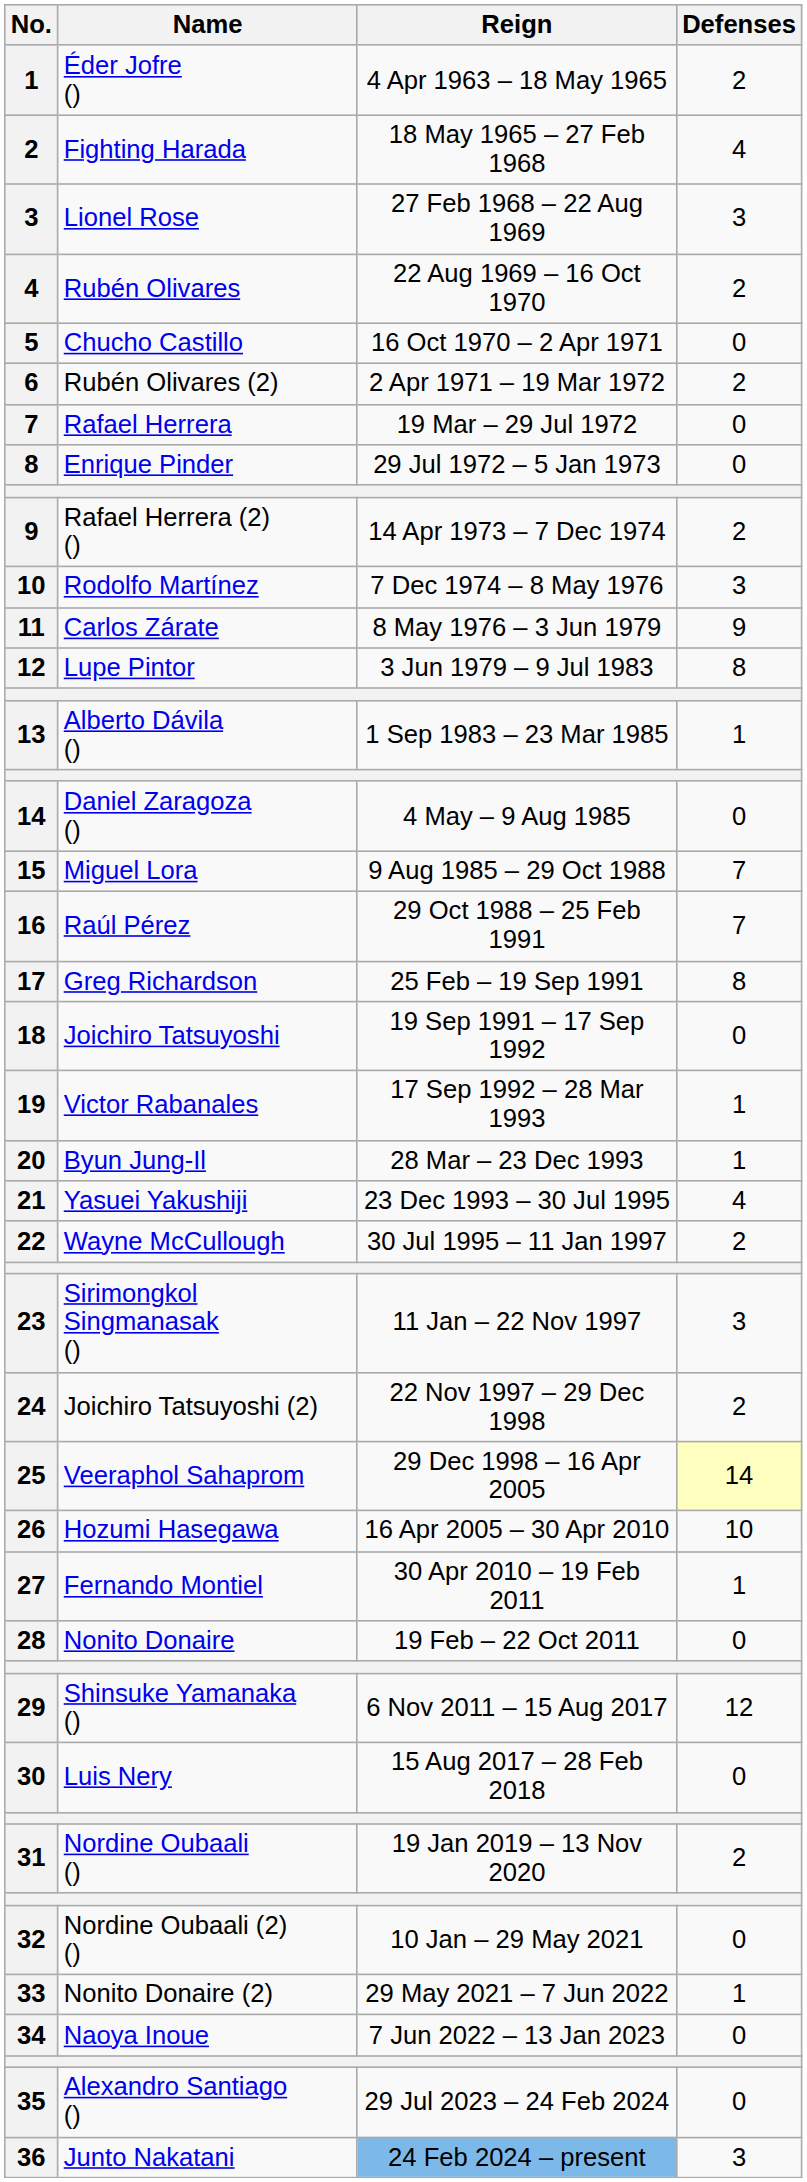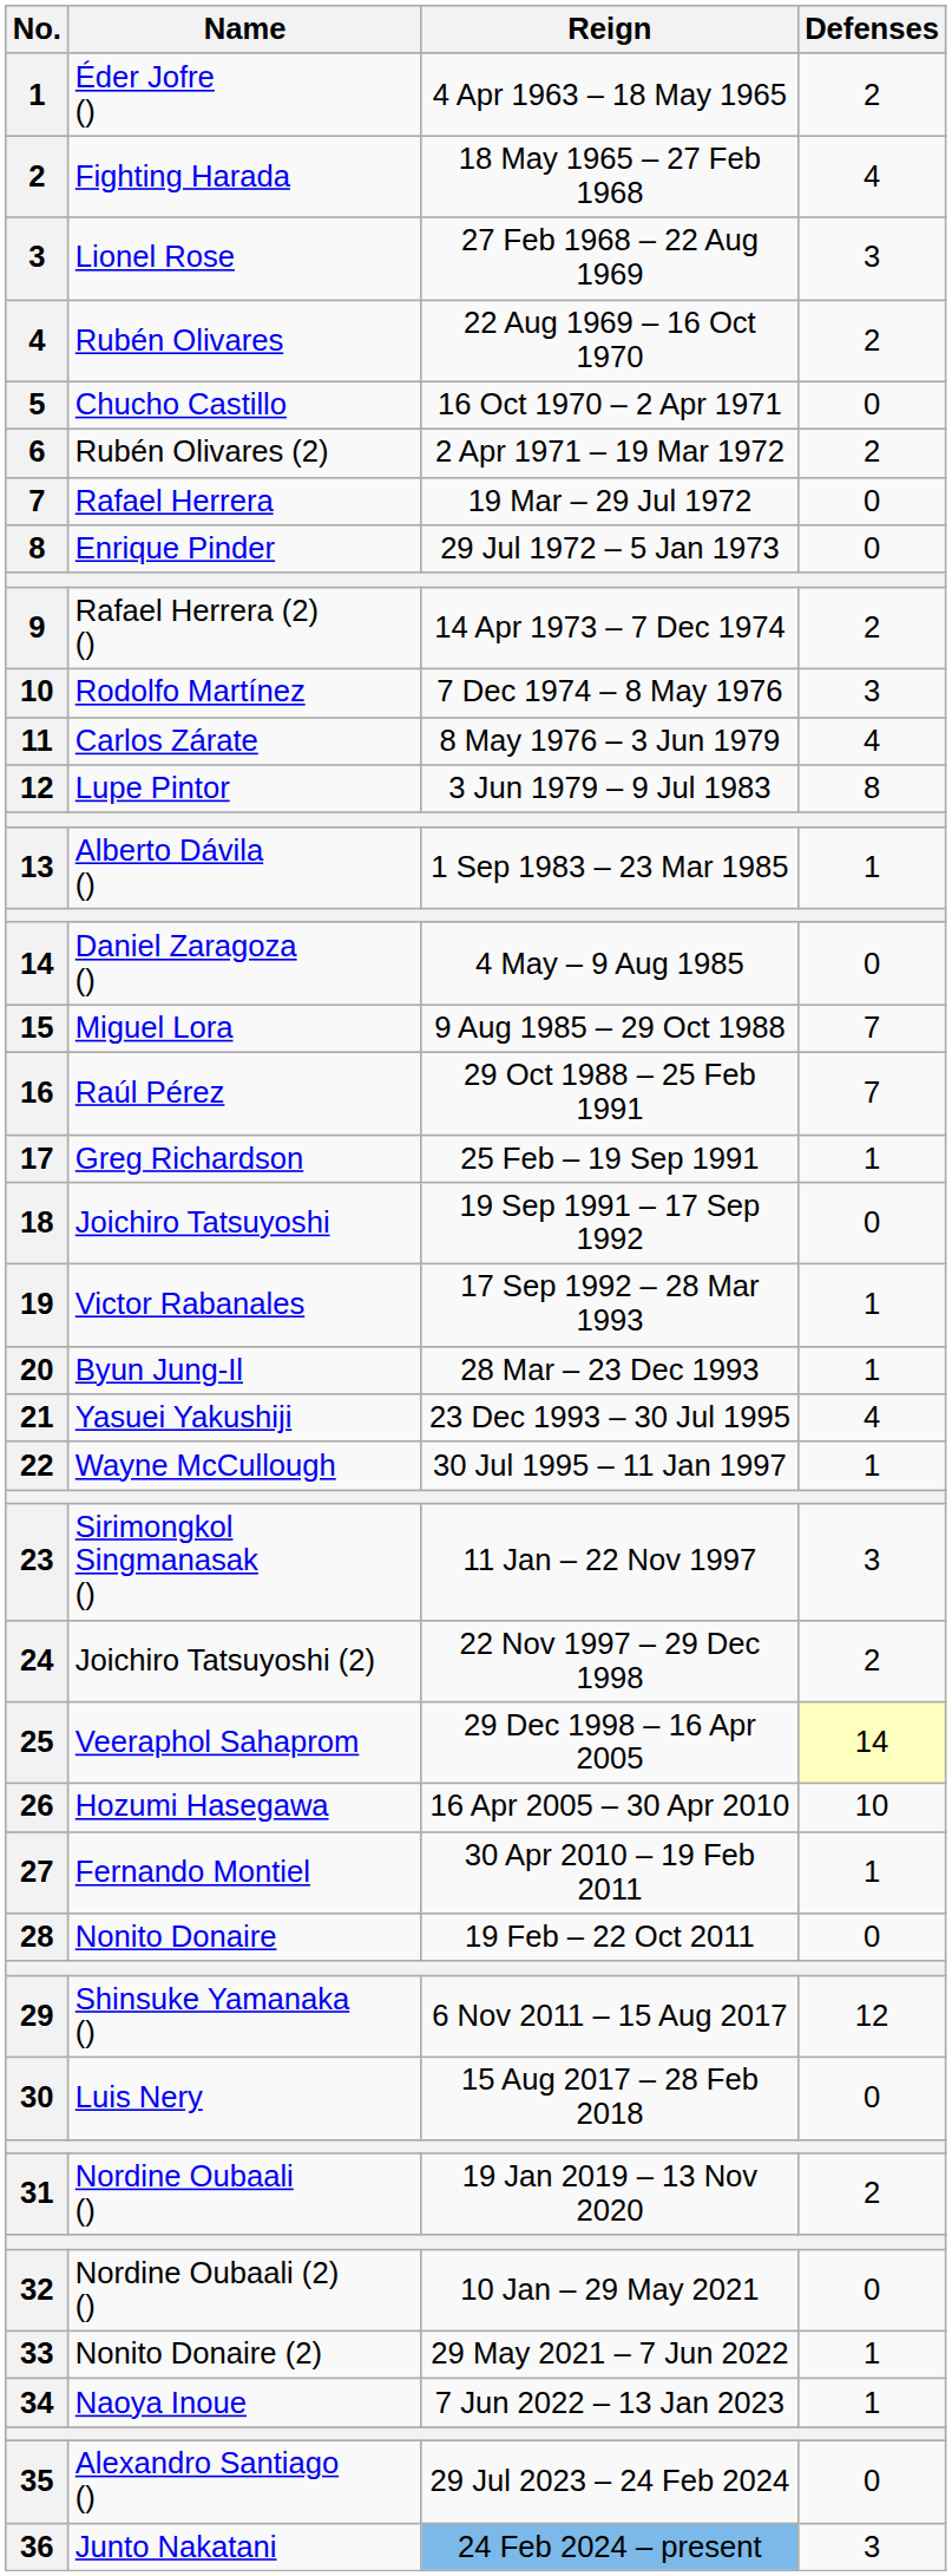 <table class="wikitable sortable" style="width:80%;">
 <tr>
 <th>No.</th>
 <th>Name</th>
 <th>Reign</th>
 <th>Defenses</th>
 </tr>
 <tr>
 <th>1</th>
 <td align="left"><a href='#'>Éder Jofre</a><br>()</td>
 <td style="text-align:center;">4 Apr 1963 – 18 May 1965</td>
 <td style="text-align:center;">2</td>
 </tr>
 <tr>
 <th>2</th>
 <td align="left"><a href='#'>Fighting Harada</a></td>
 <td style="text-align:center;">18 May 1965 – 27 Feb 1968</td>
 <td style="text-align:center;">4</td>
 </tr>
 <tr>
 <th>3</th>
 <td align="left"><a href='#'>Lionel Rose</a></td>
 <td style="text-align:center;">27 Feb 1968 – 22 Aug 1969</td>
 <td style="text-align:center;">3</td>
 </tr>
 <tr>
 <th>4</th>
 <td align="left"><a href='#'>Rubén Olivares</a></td>
 <td style="text-align:center;">22 Aug 1969 – 16 Oct 1970</td>
 <td style="text-align:center;">2</td>
 </tr>
 <tr>
 <th>5</th>
 <td align="left"><a href='#'>Chucho Castillo</a></td>
 <td style="text-align:center;">16 Oct 1970 – 2 Apr 1971</td>
 <td style="text-align:center;">0</td>
 </tr>
 <tr>
 <th>6</th>
 <td align="left">Rubén Olivares (2)</td>
 <td style="text-align:center;">2 Apr 1971 – 19 Mar 1972</td>
 <td style="text-align:center;">2</td>
 </tr>
 <tr>
 <th>7</th>
 <td align="left"><a href='#'>Rafael Herrera</a></td>
 <td style="text-align:center;">19 Mar – 29 Jul 1972</td>
 <td style="text-align:center;">0</td>
 </tr>
 <tr>
 <th>8</th>
 <td align="left"><a href='#'>Enrique Pinder</a></td>
 <td style="text-align:center;">29 Jul 1972 – 5 Jan 1973</td>
 <td style="text-align:center;">0</td>
 </tr>
 <tr align=center>
 <th colspan=4></th>
 </tr>
 <tr>
 <th>9</th>
 <td align="left">Rafael Herrera (2)<br>()</td>
 <td style="text-align:center;">14 Apr 1973 – 7 Dec 1974</td>
 <td style="text-align:center;">2</td>
 </tr>
 <tr>
 <th>10</th>
 <td align="left"><a href='#'>Rodolfo Martínez</a></td>
 <td style="text-align:center;">7 Dec 1974 – 8 May 1976</td>
 <td style="text-align:center;">3</td>
 </tr>
 <tr>
 <th>11</th>
 <td align="left"><a href='#'>Carlos Zárate</a></td>
 <td style="text-align:center;">8 May 1976 – 3 Jun 1979</td>
-<td style="text-align:center;">9</td>
+<td style="text-align:center;">4</td>
 </tr>
 <tr>
 <th>12</th>
 <td align="left"><a href='#'>Lupe Pintor</a></td>
 <td style="text-align:center;">3 Jun 1979 – 9 Jul 1983</td>
 <td style="text-align:center;">8</td>
 </tr>
 <tr align=center>
 <th colspan=4></th>
 </tr>
 <tr>
 <th>13</th>
 <td align="left"><a href='#'>Alberto Dávila</a><br>()</td>
 <td style="text-align:center;">1 Sep 1983 – 23 Mar 1985</td>
 <td style="text-align:center;">1</td>
 </tr>
 <tr align=center>
 <th colspan=4></th>
 </tr>
 <tr>
 <th>14</th>
 <td align="left"><a href='#'>Daniel Zaragoza</a><br>()</td>
 <td style="text-align:center;">4 May – 9 Aug 1985</td>
 <td style="text-align:center;">0</td>
 </tr>
 <tr>
 <th>15</th>
 <td align="left"><a href='#'>Miguel Lora</a></td>
 <td style="text-align:center;">9 Aug 1985 – 29 Oct 1988</td>
 <td style="text-align:center;">7</td>
 </tr>
 <tr>
 <th>16</th>
 <td align="left"><a href='#'>Raúl Pérez</a></td>
 <td style="text-align:center;">29 Oct 1988 – 25 Feb 1991</td>
 <td style="text-align:center;">7</td>
 </tr>
 <tr>
 <th>17</th>
 <td align="left"><a href='#'>Greg Richardson</a></td>
 <td style="text-align:center;">25 Feb – 19 Sep 1991</td>
-<td style="text-align:center;">8</td>
+<td style="text-align:center;">1</td>
 </tr>
 <tr>
 <th>18</th>
 <td align="left"><a href='#'>Joichiro Tatsuyoshi</a></td>
 <td style="text-align:center;">19 Sep 1991 – 17 Sep 1992</td>
 <td style="text-align:center;">0</td>
 </tr>
 <tr>
 <th>19</th>
 <td align="left"><a href='#'>Victor Rabanales</a></td>
 <td style="text-align:center;">17 Sep 1992 – 28 Mar 1993</td>
 <td style="text-align:center;">1</td>
 </tr>
 <tr>
 <th>20</th>
 <td align="left"><a href='#'>Byun Jung-Il</a></td>
 <td style="text-align:center;">28 Mar – 23 Dec 1993</td>
 <td style="text-align:center;">1</td>
 </tr>
 <tr>
 <th>21</th>
 <td align="left"><a href='#'>Yasuei Yakushiji</a></td>
 <td style="text-align:center;">23 Dec 1993 – 30 Jul 1995</td>
 <td style="text-align:center;">4</td>
 </tr>
 <tr>
 <th>22</th>
 <td align="left"><a href='#'>Wayne McCullough</a></td>
 <td style="text-align:center;">30 Jul 1995 – 11 Jan 1997</td>
-<td style="text-align:center;">2</td>
+<td style="text-align:center;">1</td>
 </tr>
 <tr align=center>
 <th colspan=4></th>
 </tr>
 <tr>
 <th>23</th>
 <td align="left"><a href='#'>Sirimongkol Singmanasak</a><br>()</td>
 <td style="text-align:center;">11 Jan – 22 Nov 1997</td>
 <td style="text-align:center;">3</td>
 </tr>
 <tr>
 <th>24</th>
 <td align="left">Joichiro Tatsuyoshi (2)</td>
 <td style="text-align:center;">22 Nov 1997 – 29 Dec 1998</td>
 <td style="text-align:center;">2</td>
 </tr>
 <tr>
 <th>25</th>
 <td align="left"><a href='#'>Veeraphol Sahaprom</a></td>
 <td style="text-align:center;">29 Dec 1998 – 16 Apr 2005</td>
 <td style="background:#ffffbf; text-align:center;">14</td>
 </tr>
 <tr>
 <th>26</th>
 <td align="left"><a href='#'>Hozumi Hasegawa</a></td>
 <td style="text-align:center;">16 Apr 2005 – 30 Apr 2010</td>
 <td style="text-align:center;">10</td>
 </tr>
 <tr>
 <th>27</th>
 <td align="left"><a href='#'>Fernando Montiel</a></td>
 <td style="text-align:center;">30 Apr 2010 – 19 Feb 2011</td>
 <td style="text-align:center;">1</td>
 </tr>
 <tr>
 <th>28</th>
 <td align="left"><a href='#'>Nonito Donaire</a></td>
 <td style="text-align:center;">19 Feb – 22 Oct 2011</td>
 <td style="text-align:center;">0</td>
 </tr>
 <tr align=center>
 <th colspan=4></th>
 </tr>
 <tr>
 <th>29</th>
 <td align="left"><a href='#'>Shinsuke Yamanaka</a><br>()</td>
 <td style="text-align:center;">6 Nov 2011 – 15 Aug 2017</td>
 <td style="text-align:center;">12</td>
 </tr>
 <tr>
 <th>30</th>
 <td align="left"><a href='#'>Luis Nery</a></td>
 <td style="text-align:center;">15 Aug 2017 – 28 Feb 2018</td>
 <td style="text-align:center;">0</td>
 </tr>
 <tr align=center>
 <th colspan=4></th>
 </tr>
 <tr>
 <th>31</th>
 <td align="left"><a href='#'>Nordine Oubaali</a><br>()</td>
 <td align=center>19 Jan 2019 – 13 Nov 2020</td>
 <td style="text-align:center;">2</td>
 </tr>
 <tr>
 <th colspan=4></th>
 </tr>
 <tr>
 <th>32</th>
 <td align="left">Nordine Oubaali (2)<br>()</td>
 <td align=center>10 Jan – 29 May 2021</td>
 <td style="text-align:center;">0</td>
 </tr>
 <tr>
 <th>33</th>
 <td align="left">Nonito Donaire (2)</td>
 <td align=center>29 May 2021 – 7 Jun 2022</td>
 <td style="text-align:center;">1</td>
 </tr>
 <tr>
 <th>34</th>
 <td align="left"><a href='#'>Naoya Inoue</a></td>
 <td align=center>7 Jun 2022 – 13 Jan 2023</td>
-<td style="text-align:center;">0</td>
+<td style="text-align:center;">1</td>
 </tr>
 <tr align=center>
 <th colspan="4"></th>
 </tr>
 <tr>
 <th>35</th>
 <td align="left"><a href='#'>Alexandro Santiago</a><br>()</td>
 <td style="text-align:center;">29 Jul 2023 – 24 Feb 2024</td>
 <td style="text-align:center;">0</td>
 </tr>
 <tr>
 <th>36</th>
 <td align="left"><a href='#'>Junto Nakatani</a></td>
 <td style="text-align:center;  background:#7cb9e8;">24 Feb 2024 – present</td>
 <td style="text-align:center;">3</td>
 </tr>
 </table>
